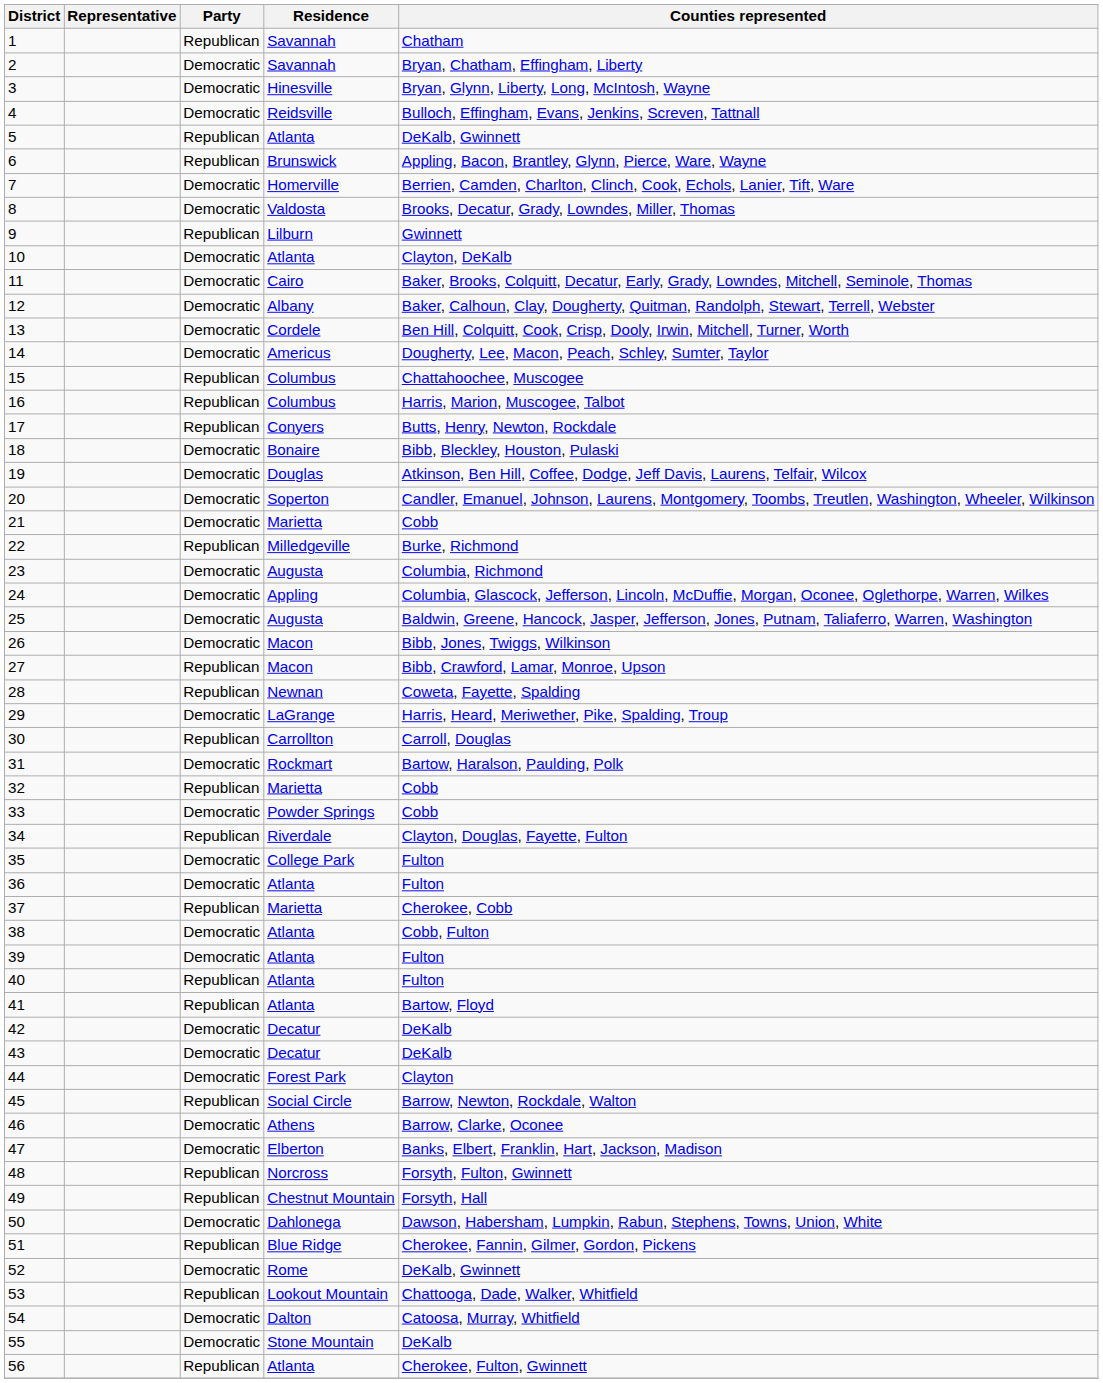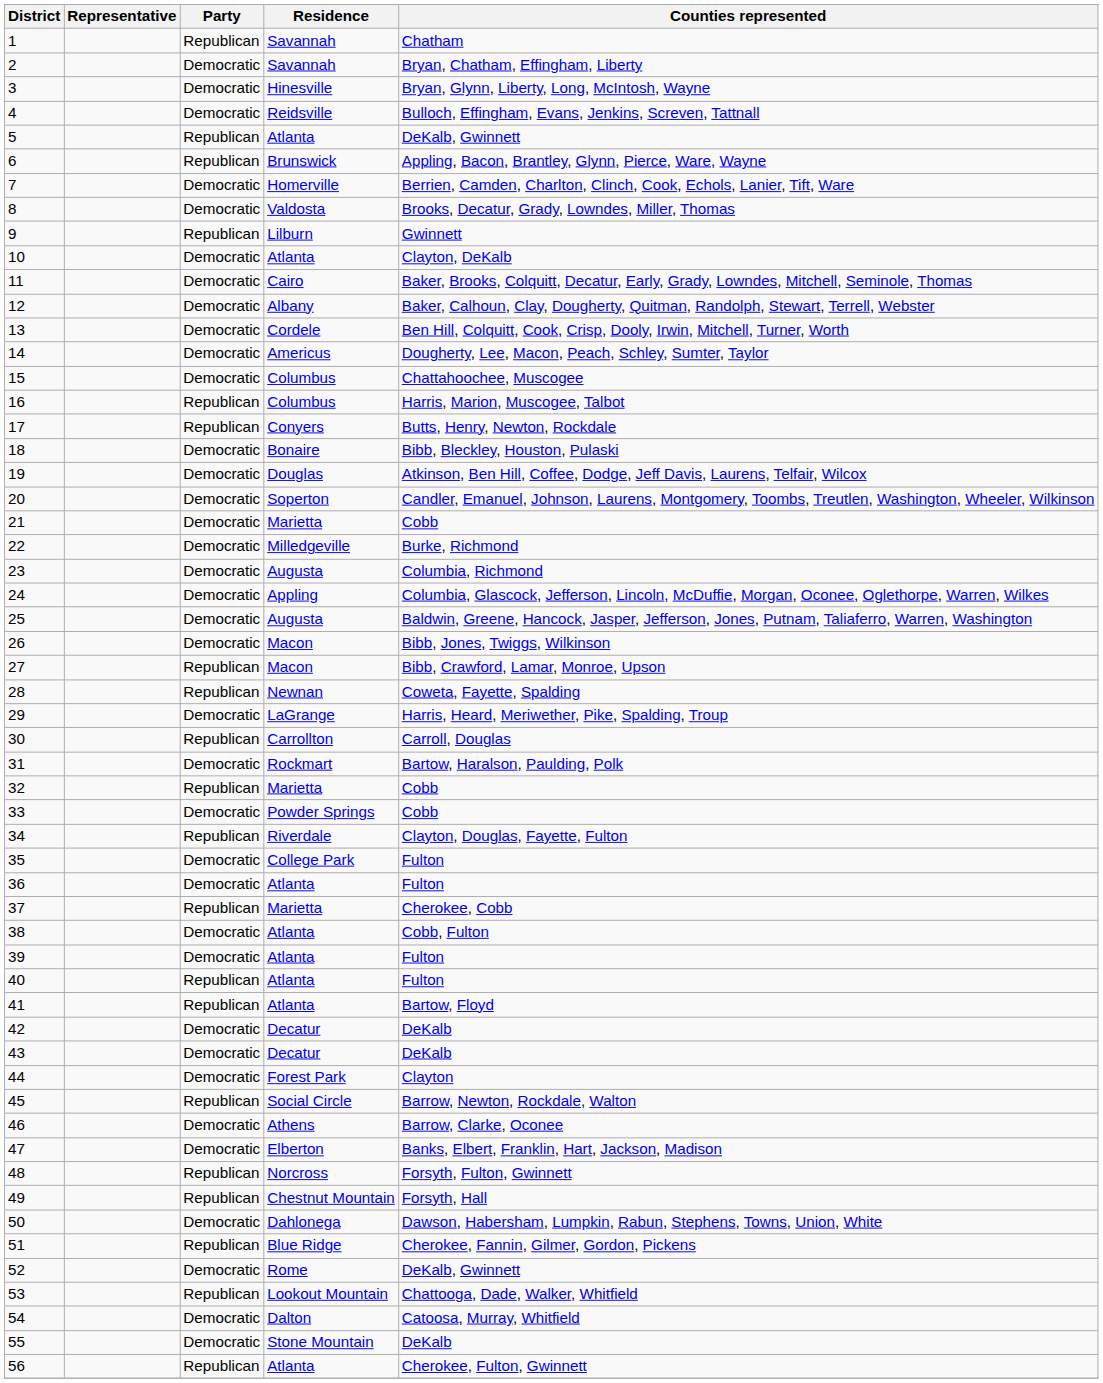 <table class= "sortable wikitable">
 <tr>
 <th>District</th>
 <th>Representative</th>
 <th>Party</th>
 <th>Residence</th>
 <th>Counties represented</th>
 </tr>
 <tr>
 <td>1</td>
 <td></td>
 <td>Republican</td>
 <td><a href='#'>Savannah</a></td>
 <td><a href='#'>Chatham</a></td>
 </tr>
 <tr>
 <td>2</td>
 <td></td>
 <td>Democratic</td>
 <td><a href='#'>Savannah</a></td>
 <td><a href='#'>Bryan</a>, <a href='#'>Chatham</a>, <a href='#'>Effingham</a>, <a href='#'>Liberty</a></td>
 </tr>
 <tr>
 <td>3</td>
 <td></td>
 <td>Democratic</td>
 <td><a href='#'>Hinesville</a></td>
 <td><a href='#'>Bryan</a>, <a href='#'>Glynn</a>, <a href='#'>Liberty</a>, <a href='#'>Long</a>, <a href='#'>McIntosh</a>, <a href='#'>Wayne</a></td>
 </tr>
 <tr>
 <td>4</td>
 <td></td>
 <td>Democratic</td>
 <td><a href='#'>Reidsville</a></td>
 <td><a href='#'>Bulloch</a>, <a href='#'>Effingham</a>, <a href='#'>Evans</a>, <a href='#'>Jenkins</a>, <a href='#'>Screven</a>, <a href='#'>Tattnall</a></td>
 </tr>
 <tr>
 <td>5</td>
 <td></td>
 <td>Republican</td>
 <td><a href='#'>Atlanta</a></td>
 <td><a href='#'>DeKalb</a>, <a href='#'>Gwinnett</a></td>
 </tr>
 <tr>
 <td>6</td>
 <td></td>
 <td>Republican</td>
 <td><a href='#'>Brunswick</a></td>
 <td><a href='#'>Appling</a>, <a href='#'>Bacon</a>, <a href='#'>Brantley</a>, <a href='#'>Glynn</a>, <a href='#'>Pierce</a>, <a href='#'>Ware</a>, <a href='#'>Wayne</a></td>
 </tr>
 <tr>
 <td>7</td>
 <td></td>
 <td>Democratic</td>
 <td><a href='#'>Homerville</a></td>
 <td><a href='#'>Berrien</a>, <a href='#'>Camden</a>, <a href='#'>Charlton</a>, <a href='#'>Clinch</a>, <a href='#'>Cook</a>, <a href='#'>Echols</a>, <a href='#'>Lanier</a>, <a href='#'>Tift</a>, <a href='#'>Ware</a></td>
 </tr>
 <tr>
 <td>8</td>
 <td></td>
 <td>Democratic</td>
 <td><a href='#'>Valdosta</a></td>
 <td><a href='#'>Brooks</a>, <a href='#'>Decatur</a>, <a href='#'>Grady</a>, <a href='#'>Lowndes</a>, <a href='#'>Miller</a>, <a href='#'>Thomas</a></td>
 </tr>
 <tr>
 <td>9</td>
 <td></td>
 <td>Republican</td>
 <td><a href='#'>Lilburn</a></td>
 <td><a href='#'>Gwinnett</a></td>
 </tr>
 <tr>
 <td>10</td>
 <td></td>
 <td>Democratic</td>
 <td><a href='#'>Atlanta</a></td>
 <td><a href='#'>Clayton</a>, <a href='#'>DeKalb</a></td>
 </tr>
 <tr>
 <td>11</td>
 <td></td>
 <td>Democratic</td>
 <td><a href='#'>Cairo</a></td>
 <td><a href='#'>Baker</a>, <a href='#'>Brooks</a>, <a href='#'>Colquitt</a>, <a href='#'>Decatur</a>, <a href='#'>Early</a>, <a href='#'>Grady</a>, <a href='#'>Lowndes</a>, <a href='#'>Mitchell</a>, <a href='#'>Seminole</a>, <a href='#'>Thomas</a></td>
 </tr>
 <tr>
 <td>12</td>
 <td></td>
 <td>Democratic</td>
 <td><a href='#'>Albany</a></td>
 <td><a href='#'>Baker</a>, <a href='#'>Calhoun</a>, <a href='#'>Clay</a>, <a href='#'>Dougherty</a>, <a href='#'>Quitman</a>, <a href='#'>Randolph</a>, <a href='#'>Stewart</a>, <a href='#'>Terrell</a>, <a href='#'>Webster</a></td>
 </tr>
 <tr>
 <td>13</td>
 <td></td>
 <td>Democratic</td>
 <td><a href='#'>Cordele</a></td>
 <td><a href='#'>Ben Hill</a>, <a href='#'>Colquitt</a>, <a href='#'>Cook</a>, <a href='#'>Crisp</a>, <a href='#'>Dooly</a>, <a href='#'>Irwin</a>, <a href='#'>Mitchell</a>, <a href='#'>Turner</a>, <a href='#'>Worth</a></td>
 </tr>
 <tr>
 <td>14</td>
 <td></td>
 <td>Democratic</td>
 <td><a href='#'>Americus</a></td>
 <td><a href='#'>Dougherty</a>, <a href='#'>Lee</a>, <a href='#'>Macon</a>, <a href='#'>Peach</a>, <a href='#'>Schley</a>, <a href='#'>Sumter</a>, <a href='#'>Taylor</a></td>
 </tr>
 <tr>
 <td>15</td>
 <td></td>
-<td>Republican</td>
+<td>Democratic</td>
 <td><a href='#'>Columbus</a></td>
 <td><a href='#'>Chattahoochee</a>, <a href='#'>Muscogee</a></td>
 </tr>
 <tr>
 <td>16</td>
 <td></td>
 <td>Republican</td>
 <td><a href='#'>Columbus</a></td>
 <td><a href='#'>Harris</a>, <a href='#'>Marion</a>, <a href='#'>Muscogee</a>, <a href='#'>Talbot</a></td>
 </tr>
 <tr>
 <td>17</td>
 <td></td>
 <td>Republican</td>
 <td><a href='#'>Conyers</a></td>
 <td><a href='#'>Butts</a>, <a href='#'>Henry</a>, <a href='#'>Newton</a>, <a href='#'>Rockdale</a></td>
 </tr>
 <tr>
 <td>18</td>
 <td></td>
 <td>Democratic</td>
 <td><a href='#'>Bonaire</a></td>
 <td><a href='#'>Bibb</a>, <a href='#'>Bleckley</a>, <a href='#'>Houston</a>, <a href='#'>Pulaski</a></td>
 </tr>
 <tr>
 <td>19</td>
 <td></td>
 <td>Democratic</td>
 <td><a href='#'>Douglas</a></td>
 <td><a href='#'>Atkinson</a>, <a href='#'>Ben Hill</a>, <a href='#'>Coffee</a>, <a href='#'>Dodge</a>, <a href='#'>Jeff Davis</a>, <a href='#'>Laurens</a>, <a href='#'>Telfair</a>, <a href='#'>Wilcox</a></td>
 </tr>
 <tr>
 <td>20</td>
 <td></td>
 <td>Democratic</td>
 <td><a href='#'>Soperton</a></td>
 <td><a href='#'>Candler</a>, <a href='#'>Emanuel</a>, <a href='#'>Johnson</a>, <a href='#'>Laurens</a>, <a href='#'>Montgomery</a>, <a href='#'>Toombs</a>, <a href='#'>Treutlen</a>, <a href='#'>Washington</a>, <a href='#'>Wheeler</a>, <a href='#'>Wilkinson</a></td>
 </tr>
 <tr>
 <td>21</td>
 <td></td>
 <td>Democratic</td>
 <td><a href='#'>Marietta</a></td>
 <td><a href='#'>Cobb</a></td>
 </tr>
 <tr>
 <td>22</td>
 <td></td>
-<td>Republican</td>
+<td>Democratic</td>
 <td><a href='#'>Milledgeville</a></td>
 <td><a href='#'>Burke</a>, <a href='#'>Richmond</a></td>
 </tr>
 <tr>
 <td>23</td>
 <td></td>
 <td>Democratic</td>
 <td><a href='#'>Augusta</a></td>
 <td><a href='#'>Columbia</a>, <a href='#'>Richmond</a></td>
 </tr>
 <tr>
 <td>24</td>
 <td></td>
 <td>Democratic</td>
 <td><a href='#'>Appling</a></td>
 <td><a href='#'>Columbia</a>, <a href='#'>Glascock</a>, <a href='#'>Jefferson</a>, <a href='#'>Lincoln</a>, <a href='#'>McDuffie</a>, <a href='#'>Morgan</a>, <a href='#'>Oconee</a>, <a href='#'>Oglethorpe</a>, <a href='#'>Warren</a>, <a href='#'>Wilkes</a></td>
 </tr>
 <tr>
 <td>25</td>
 <td></td>
 <td>Democratic</td>
 <td><a href='#'>Augusta</a></td>
 <td><a href='#'>Baldwin</a>, <a href='#'>Greene</a>, <a href='#'>Hancock</a>, <a href='#'>Jasper</a>, <a href='#'>Jefferson</a>, <a href='#'>Jones</a>, <a href='#'>Putnam</a>, <a href='#'>Taliaferro</a>, <a href='#'>Warren</a>, <a href='#'>Washington</a></td>
 </tr>
 <tr>
 <td>26</td>
 <td></td>
 <td>Democratic</td>
 <td><a href='#'>Macon</a></td>
 <td><a href='#'>Bibb</a>, <a href='#'>Jones</a>, <a href='#'>Twiggs</a>, <a href='#'>Wilkinson</a></td>
 </tr>
 <tr>
 <td>27</td>
 <td></td>
 <td>Republican</td>
 <td><a href='#'>Macon</a></td>
 <td><a href='#'>Bibb</a>, <a href='#'>Crawford</a>, <a href='#'>Lamar</a>, <a href='#'>Monroe</a>, <a href='#'>Upson</a></td>
 </tr>
 <tr>
 <td>28</td>
 <td></td>
 <td>Republican</td>
 <td><a href='#'>Newnan</a></td>
 <td><a href='#'>Coweta</a>, <a href='#'>Fayette</a>, <a href='#'>Spalding</a></td>
 </tr>
 <tr>
 <td>29</td>
 <td></td>
 <td>Democratic</td>
 <td><a href='#'>LaGrange</a></td>
 <td><a href='#'>Harris</a>, <a href='#'>Heard</a>, <a href='#'>Meriwether</a>, <a href='#'>Pike</a>, <a href='#'>Spalding</a>, <a href='#'>Troup</a></td>
 </tr>
 <tr>
 <td>30</td>
 <td></td>
 <td>Republican</td>
 <td><a href='#'>Carrollton</a></td>
 <td><a href='#'>Carroll</a>, <a href='#'>Douglas</a></td>
 </tr>
 <tr>
 <td>31</td>
 <td></td>
 <td>Democratic</td>
 <td><a href='#'>Rockmart</a></td>
 <td><a href='#'>Bartow</a>, <a href='#'>Haralson</a>, <a href='#'>Paulding</a>, <a href='#'>Polk</a></td>
 </tr>
 <tr>
 <td>32</td>
 <td></td>
 <td>Republican</td>
 <td><a href='#'>Marietta</a></td>
 <td><a href='#'>Cobb</a></td>
 </tr>
 <tr>
 <td>33</td>
 <td></td>
 <td>Democratic</td>
 <td><a href='#'>Powder Springs</a></td>
 <td><a href='#'>Cobb</a></td>
 </tr>
 <tr>
 <td>34</td>
 <td></td>
 <td>Republican</td>
 <td><a href='#'>Riverdale</a></td>
 <td><a href='#'>Clayton</a>, <a href='#'>Douglas</a>, <a href='#'>Fayette</a>, <a href='#'>Fulton</a></td>
 </tr>
 <tr>
 <td>35</td>
 <td></td>
 <td>Democratic</td>
 <td><a href='#'>College Park</a></td>
 <td><a href='#'>Fulton</a></td>
 </tr>
 <tr>
 <td>36</td>
 <td></td>
 <td>Democratic</td>
 <td><a href='#'>Atlanta</a></td>
 <td><a href='#'>Fulton</a></td>
 </tr>
 <tr>
 <td>37</td>
 <td></td>
 <td>Republican</td>
 <td><a href='#'>Marietta</a></td>
 <td><a href='#'>Cherokee</a>, <a href='#'>Cobb</a></td>
 </tr>
 <tr>
 <td>38</td>
 <td></td>
 <td>Democratic</td>
 <td><a href='#'>Atlanta</a></td>
 <td><a href='#'>Cobb</a>, <a href='#'>Fulton</a></td>
 </tr>
 <tr>
 <td>39</td>
 <td></td>
 <td>Democratic</td>
 <td><a href='#'>Atlanta</a></td>
 <td><a href='#'>Fulton</a></td>
 </tr>
 <tr>
 <td>40</td>
 <td></td>
 <td>Republican</td>
 <td><a href='#'>Atlanta</a></td>
 <td><a href='#'>Fulton</a></td>
 </tr>
 <tr>
 <td>41</td>
 <td></td>
 <td>Republican</td>
 <td><a href='#'>Atlanta</a></td>
 <td><a href='#'>Bartow</a>, <a href='#'>Floyd</a></td>
 </tr>
 <tr>
 <td>42</td>
 <td></td>
 <td>Democratic</td>
 <td><a href='#'>Decatur</a></td>
 <td><a href='#'>DeKalb</a></td>
 </tr>
 <tr>
 <td>43</td>
 <td></td>
 <td>Democratic</td>
 <td><a href='#'>Decatur</a></td>
 <td><a href='#'>DeKalb</a></td>
 </tr>
 <tr>
 <td>44</td>
 <td></td>
 <td>Democratic</td>
 <td><a href='#'>Forest Park</a></td>
 <td><a href='#'>Clayton</a></td>
 </tr>
 <tr>
 <td>45</td>
 <td></td>
 <td>Republican</td>
 <td><a href='#'>Social Circle</a></td>
 <td><a href='#'>Barrow</a>, <a href='#'>Newton</a>, <a href='#'>Rockdale</a>, <a href='#'>Walton</a></td>
 </tr>
 <tr>
 <td>46</td>
 <td></td>
 <td>Democratic</td>
 <td><a href='#'>Athens</a></td>
 <td><a href='#'>Barrow</a>, <a href='#'>Clarke</a>, <a href='#'>Oconee</a></td>
 </tr>
 <tr>
 <td>47</td>
 <td></td>
 <td>Democratic</td>
 <td><a href='#'>Elberton</a></td>
 <td><a href='#'>Banks</a>, <a href='#'>Elbert</a>, <a href='#'>Franklin</a>, <a href='#'>Hart</a>, <a href='#'>Jackson</a>, <a href='#'>Madison</a></td>
 </tr>
 <tr>
 <td>48</td>
 <td></td>
 <td>Republican</td>
 <td><a href='#'>Norcross</a></td>
 <td><a href='#'>Forsyth</a>, <a href='#'>Fulton</a>, <a href='#'>Gwinnett</a></td>
 </tr>
 <tr>
 <td>49</td>
 <td></td>
 <td>Republican</td>
 <td><a href='#'>Chestnut Mountain</a></td>
 <td><a href='#'>Forsyth</a>, <a href='#'>Hall</a></td>
 </tr>
 <tr>
 <td>50</td>
 <td></td>
 <td>Democratic</td>
 <td><a href='#'>Dahlonega</a></td>
 <td><a href='#'>Dawson</a>, <a href='#'>Habersham</a>, <a href='#'>Lumpkin</a>, <a href='#'>Rabun</a>, <a href='#'>Stephens</a>, <a href='#'>Towns</a>, <a href='#'>Union</a>, <a href='#'>White</a></td>
 </tr>
 <tr>
 <td>51</td>
 <td></td>
 <td>Republican</td>
 <td><a href='#'>Blue Ridge</a></td>
 <td><a href='#'>Cherokee</a>, <a href='#'>Fannin</a>, <a href='#'>Gilmer</a>, <a href='#'>Gordon</a>, <a href='#'>Pickens</a></td>
 </tr>
 <tr>
 <td>52</td>
 <td></td>
 <td>Democratic</td>
 <td><a href='#'>Rome</a></td>
 <td><a href='#'>DeKalb</a>, <a href='#'>Gwinnett</a></td>
 </tr>
 <tr>
 <td>53</td>
 <td></td>
 <td>Republican</td>
 <td><a href='#'>Lookout Mountain</a></td>
 <td><a href='#'>Chattooga</a>, <a href='#'>Dade</a>, <a href='#'>Walker</a>, <a href='#'>Whitfield</a></td>
 </tr>
 <tr>
 <td>54</td>
 <td></td>
 <td>Democratic</td>
 <td><a href='#'>Dalton</a></td>
 <td><a href='#'>Catoosa</a>, <a href='#'>Murray</a>, <a href='#'>Whitfield</a></td>
 </tr>
 <tr>
 <td>55</td>
 <td></td>
 <td>Democratic</td>
 <td><a href='#'>Stone Mountain</a></td>
 <td><a href='#'>DeKalb</a></td>
 </tr>
 <tr>
 <td>56</td>
 <td></td>
 <td>Republican</td>
 <td><a href='#'>Atlanta</a></td>
 <td><a href='#'>Cherokee</a>, <a href='#'>Fulton</a>, <a href='#'>Gwinnett</a></td>
 </tr>
 <tr>
 </tr>
 </table>
